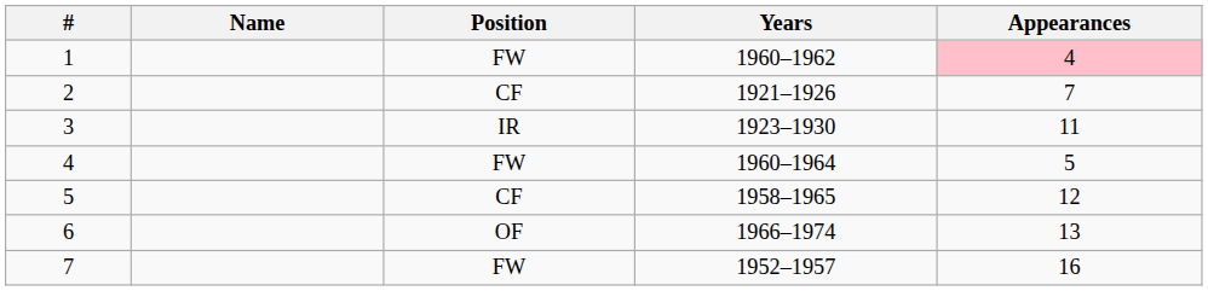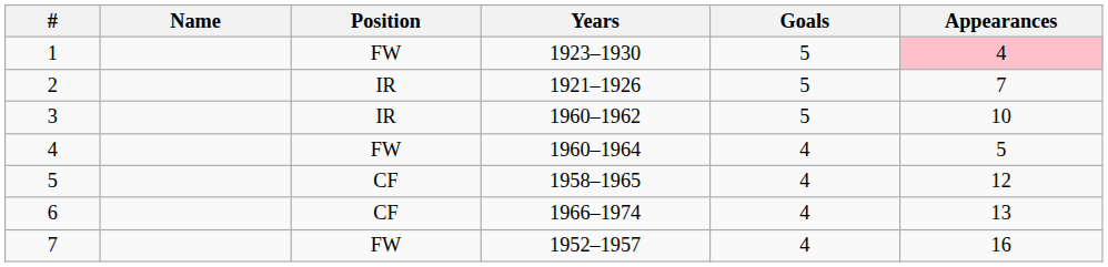 <table class="sortable wikitable plainrowheaders" style="text-align: center;">
 <tr>
 <th scope="col" style="width:5%;">#</th>
 <th scope="col" style="width:10%;">Name</th>
 <th scope="col" style="width:10%;">Position</th>
 <th scope="col" style="width:12%;">Years</th>
+<th scope="col" style="width:10%;">Goals</th>
 <th scope="col" style="width:10%;">Appearances</th>
 </tr>
 <tr>
 <td>1</td>
 <td></td>
 <td>FW</td>
-<td>1960–1962</td>
+<td>1923–1930</td>
+<td>5</td>
 <td style="background: pink;">4</td>
 </tr>
 <tr>
 <td>2</td>
 <td></td>
-<td>CF</td>
+<td>IR</td>
 <td>1921–1926</td>
+<td>5</td>
 <td>7</td>
 </tr>
 <tr>
 <td>3</td>
 <td></td>
 <td>IR</td>
-<td>1923–1930</td>
-<td>11</td>
+<td>1960–1962</td>
+<td>5</td>
+<td>10</td>
 </tr>
 <tr>
 <td>4</td>
 <td></td>
 <td>FW</td>
 <td>1960–1964</td>
+<td>4</td>
 <td>5</td>
 </tr>
 <tr>
 <td>5</td>
 <td></td>
 <td>CF</td>
 <td>1958–1965</td>
+<td>4</td>
 <td>12</td>
 </tr>
 <tr>
 <td>6</td>
 <td></td>
-<td>OF</td>
+<td>CF</td>
 <td>1966–1974</td>
+<td>4</td>
 <td>13</td>
 </tr>
 <tr>
 <td>7</td>
 <td></td>
 <td>FW</td>
 <td>1952–1957</td>
+<td>4</td>
 <td>16</td>
 </tr>
 </table>
